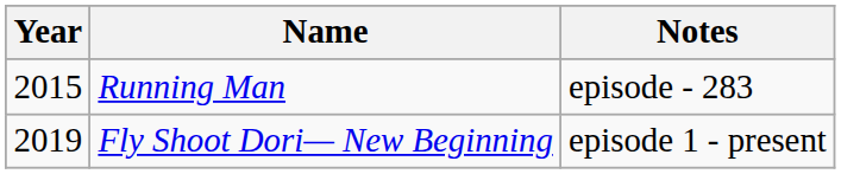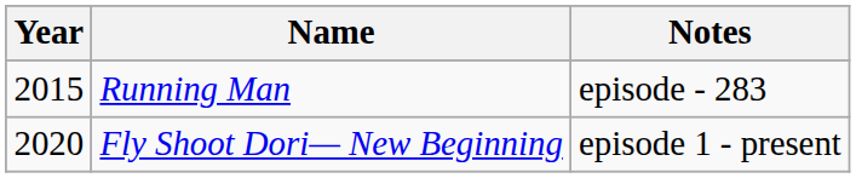 <table class="wikitable">
 <tr>
 <th>Year</th>
 <th>Name</th>
 <th>Notes</th>
 </tr>
 <tr>
 <td>2015</td>
 <td><em><a href='#'>Running Man</a></em></td>
 <td>episode - 283</td>
 </tr>
 <tr>
-<td>2019</td>
+<td>2020</td>
 <td><em><a href='#'>Fly Shoot Dori— New Beginning</a></em></td>
 <td>episode 1 - present</td>
 </tr>
 </table>
